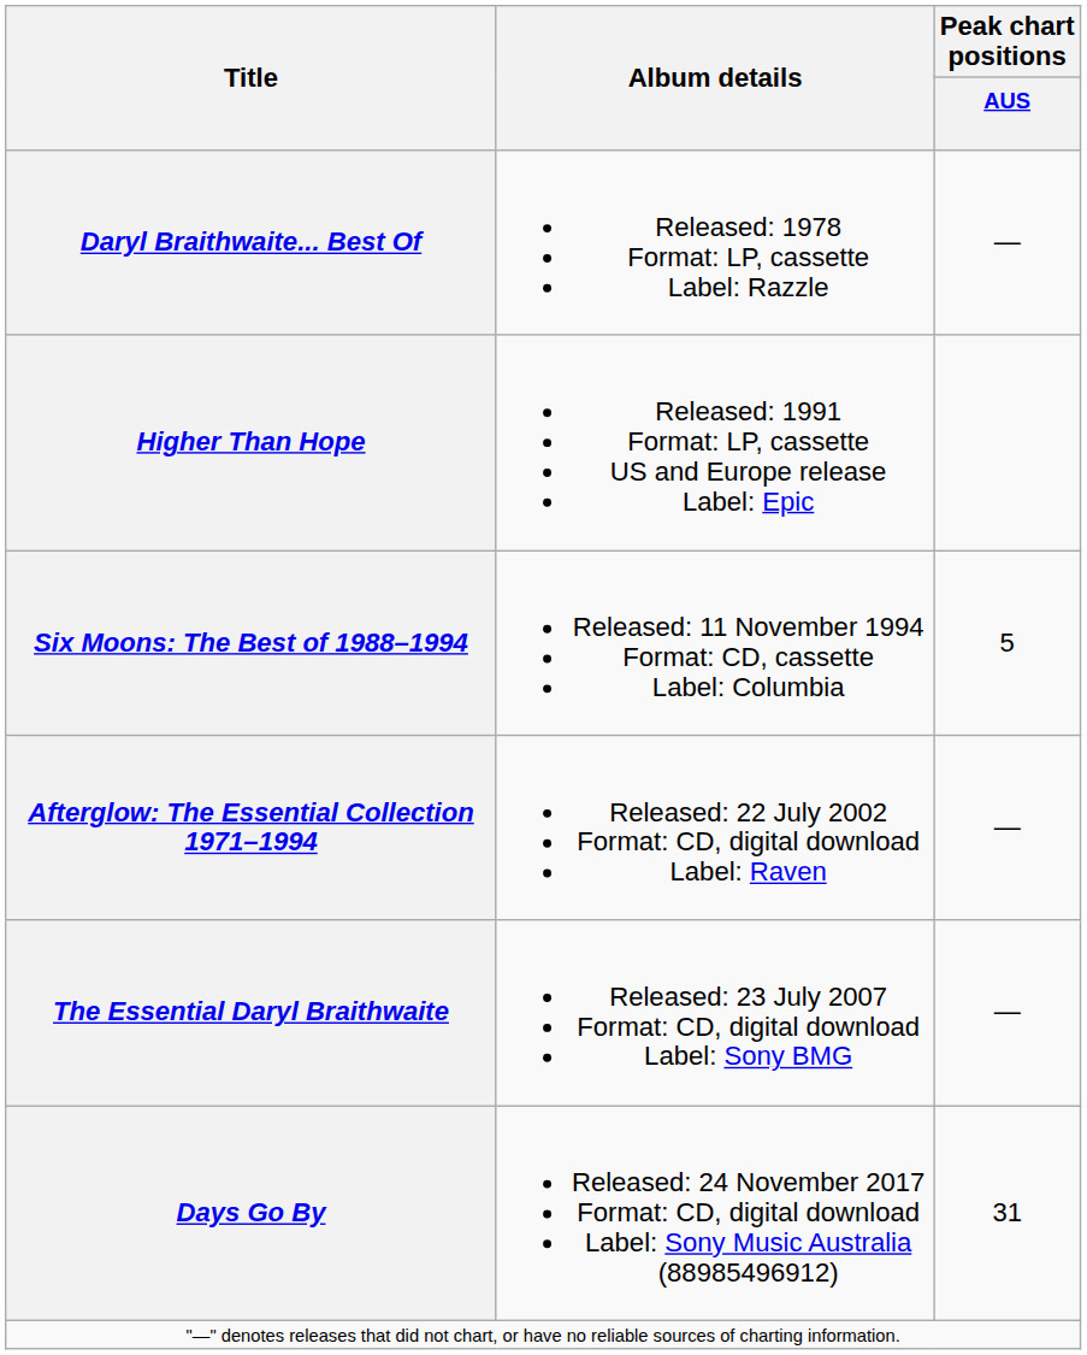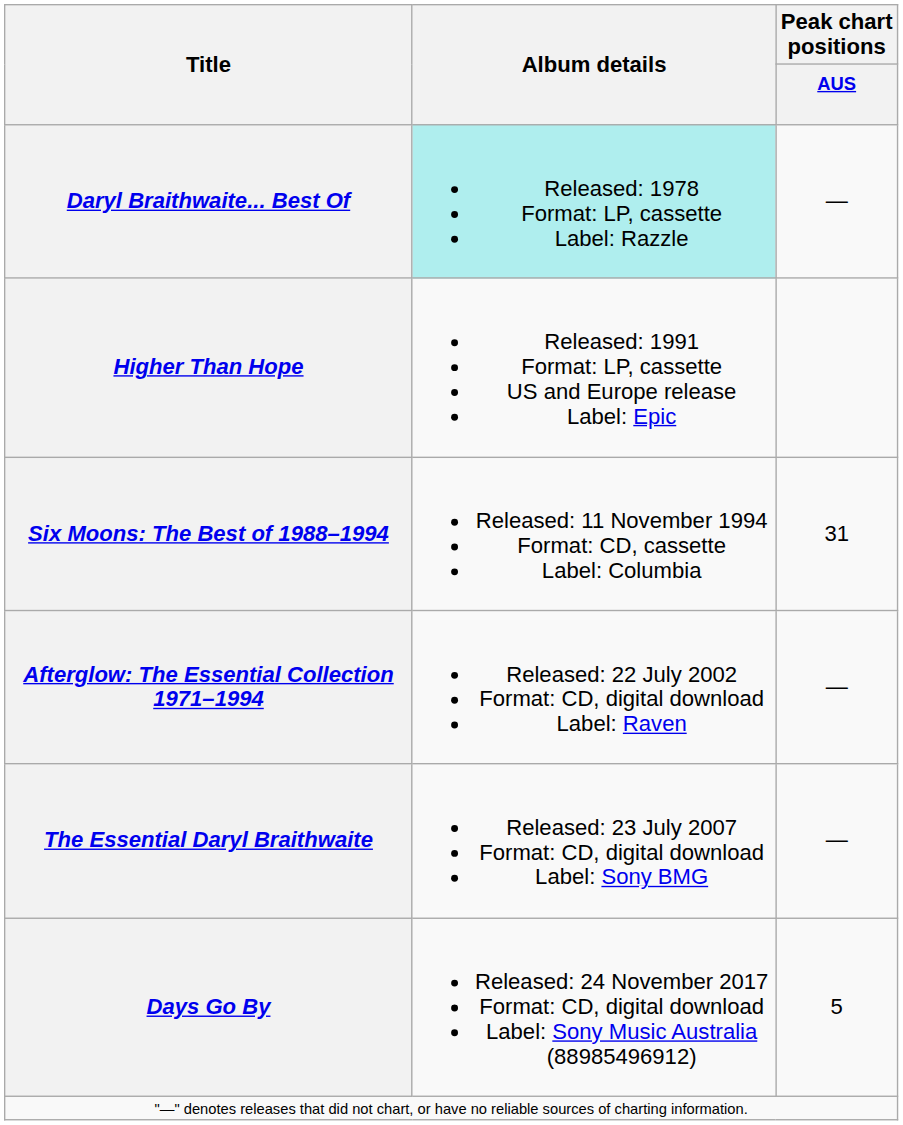 <table class="wikitable plainrowheaders" style="text-align:center;" border="1">
 <tr>
 <th scope="col" rowspan="2" style="width:18em;">Title</th>
 <th scope="col" rowspan="2" style="width:16em;">Album details</th>
 <th scope="col" colspan="1">Peak chart<br>positions</th>
 </tr>
 <tr>
 <th scope="col"><small><a href='#'>AUS</a><br></small><br></th>
 </tr>
 <tr>
 <th scope="row"><em><a href='#'>Daryl Braithwaite... Best Of</a></em></th>
-<td><br><ul><li>Released: 1978</li><li>Format: LP, cassette</li><li>Label: Razzle</li></ul></td>
+<td style="background: paleturquoise;"><br><ul><li>Released: 1978</li><li>Format: LP, cassette</li><li>Label: Razzle</li></ul></td>
 <td>—</td>
 </tr>
 <tr>
 <th scope="row"><em><a href='#'>Higher Than Hope</a></em></th>
 <td><br><ul><li>Released: 1991</li><li>Format: LP, cassette</li><li>US and Europe release</li><li>Label: <a href='#'>Epic</a></li></ul></td>
 <td></td>
 </tr>
 <tr>
 <th scope="row"><em><a href='#'>Six Moons: The Best of 1988–1994</a></em></th>
 <td><br><ul><li>Released: 11 November 1994</li><li>Format: CD, cassette</li><li>Label: Columbia</li></ul></td>
-<td>5</td>
+<td>31</td>
 </tr>
 <tr>
 <th scope="row"><em><a href='#'>Afterglow: The Essential Collection 1971–1994</a></em></th>
 <td><br><ul><li>Released: 22 July 2002</li><li>Format: CD, digital download</li><li>Label: <a href='#'>Raven</a></li></ul></td>
 <td>—</td>
 </tr>
 <tr>
 <th scope="row"><em><a href='#'>The Essential Daryl Braithwaite</a></em></th>
 <td><br><ul><li>Released: 23 July 2007</li><li>Format: CD, digital download</li><li>Label: <a href='#'>Sony BMG</a></li></ul></td>
 <td>—</td>
 </tr>
 <tr>
 <th scope="row"><em><a href='#'>Days Go By</a></em></th>
 <td><br><ul><li>Released: 24 November 2017</li><li>Format: CD, digital download</li><li>Label: <a href='#'>Sony Music Australia</a> (88985496912)</li></ul></td>
-<td>31</td>
+<td>5</td>
 </tr>
 <tr>
 <td align="center" colspan="5" style="font-size: 8pt">"—" denotes releases that did not chart, or have no reliable sources of charting information.</td>
 </tr>
 </table>
